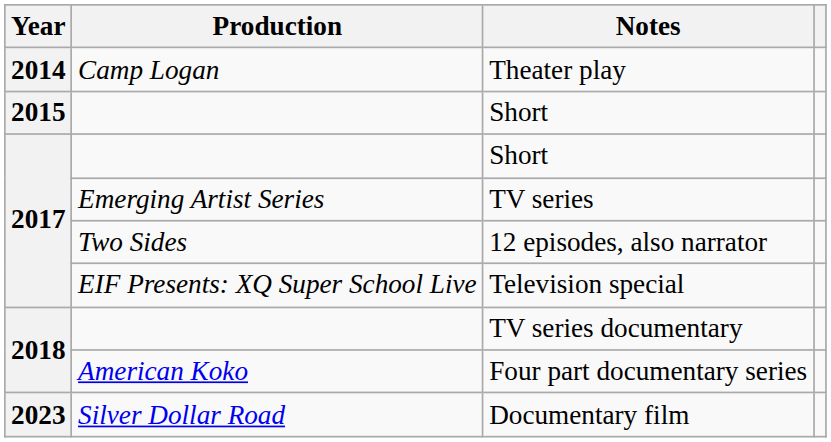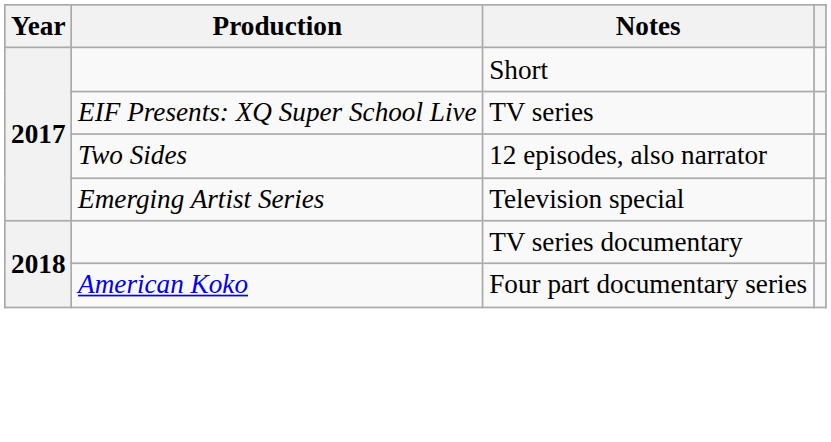 <table class="wikitable plainrowheaders sortable" style="margin-right: 0;">
 <tr>
 <th scope="col">Year</th>
 <th scope="col">Production</th>
 <th scope="col">Notes</th>
 <th scope="col" class="unsortable"></th>
 </tr>
 <tr>
-<th scope=row>2014</th>
-<td><em>Camp Logan</em></td>
-<td>Theater play</td>
-<td style="text-align: center;"></td>
-</tr>
-<tr>
-<th scope=row>2015</th>
-<td><em></em></td>
-<td>Short</td>
-<td style="text-align: center;"></td>
-</tr>
-<tr>
 <th scope=row rowspan="4">2017</th>
 <td><em></em></td>
 <td>Short</td>
 <td style="text-align: center;"></td>
 </tr>
 <tr>
-<td><em>Emerging Artist Series</em></td>
+<td><em>EIF Presents: XQ Super School Live</em></td>
 <td>TV series</td>
 <td style="text-align: center;"></td>
 </tr>
 <tr>
 <td><em>Two Sides</em></td>
 <td>12 episodes, also narrator</td>
 <td style="text-align: center;"></td>
 </tr>
 <tr>
-<td><em>EIF Presents: XQ Super School Live</em></td>
+<td><em>Emerging Artist Series</em></td>
 <td>Television special</td>
 <td style="text-align: center;"></td>
 </tr>
 <tr>
 <th scope=row rowspan="2">2018</th>
 <td><em></em></td>
 <td>TV series documentary</td>
 <td style="text-align: center;"></td>
 </tr>
 <tr>
 <td><em><a href='#'>American Koko</a></em></td>
 <td>Four part documentary series</td>
 <td style="text-align: center;"></td>
 </tr>
-<tr>
-<th scope=row>2023</th>
-<td><em><a href='#'>Silver Dollar Road</a></em></td>
-<td>Documentary film</td>
-<td style="text-align:center;"></td>
-</tr>
 </table>
